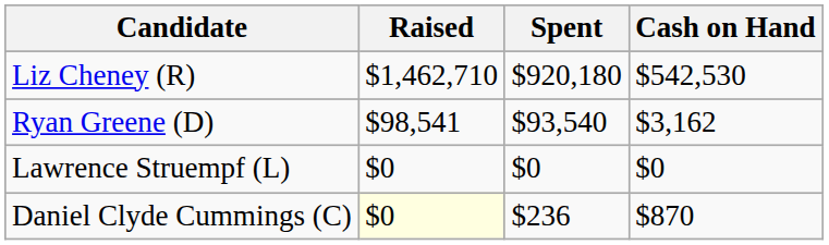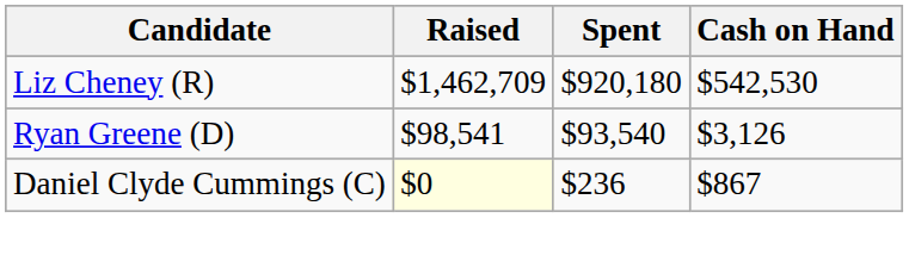 <table class="wikitable sortable">
 <tr>
 <th>Candidate</th>
 <th>Raised</th>
 <th>Spent</th>
 <th>Cash on Hand</th>
 </tr>
 <tr>
 <td><a href='#'>Liz Cheney</a> (R)</td>
-<td>$1,462,710</td>
+<td>$1,462,709</td>
 <td>$920,180</td>
 <td>$542,530</td>
 </tr>
 <tr>
 <td><a href='#'>Ryan Greene</a> (D)</td>
 <td>$98,541</td>
 <td>$93,540</td>
-<td>$3,162</td>
-</tr>
-<tr>
-<td>Lawrence Struempf (L)</td>
-<td>$0</td>
-<td>$0</td>
-<td>$0</td>
+<td>$3,126</td>
 </tr>
 <tr>
 <td>Daniel Clyde Cummings (C)</td>
 <td style="background: lightyellow;">$0</td>
 <td>$236</td>
-<td>$870</td>
+<td>$867</td>
 </tr>
 </table>
